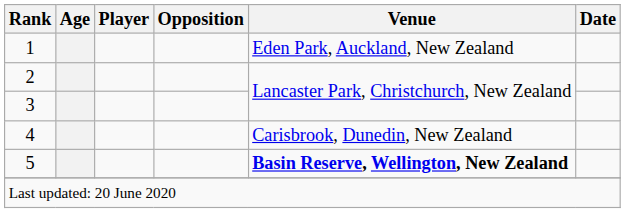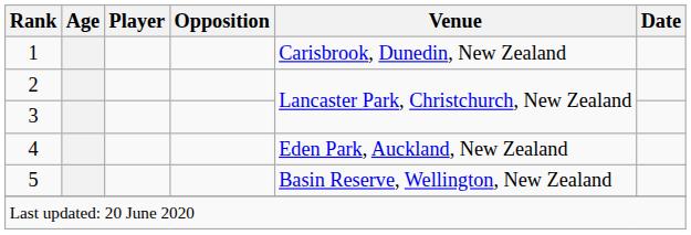 <table class="wikitable plainrowheaders sortable">
 <tr>
 <th scope=col>Rank</th>
 <th scope=col>Age</th>
 <th scope=col>Player</th>
 <th scope=col>Opposition</th>
 <th scope=col>Venue</th>
 <th scope=col>Date</th>
 </tr>
 <tr>
 <td align=center>1</td>
 <th scope=row style=text-align:center;></th>
 <td></td>
 <td></td>
-<td><a href='#'>Eden Park</a>, <a href='#'>Auckland</a>, New Zealand</td>
+<td><a href='#'>Carisbrook</a>, <a href='#'>Dunedin</a>, New Zealand</td>
 <td></td>
 </tr>
 <tr>
 <td align=center>2</td>
 <th scope=row style=text-align:center;></th>
 <td></td>
 <td></td>
 <td rowspan=2><a href='#'>Lancaster Park</a>, <a href='#'>Christchurch</a>, New Zealand</td>
 <td></td>
 </tr>
 <tr>
 <td align=center>3</td>
 <th scope=row style=text-align:center;></th>
 <td></td>
 <td></td>
 <td></td>
 </tr>
 <tr>
 <td align=center>4</td>
 <th scope=row style=text-align:center;></th>
 <td></td>
 <td></td>
-<td><a href='#'>Carisbrook</a>, <a href='#'>Dunedin</a>, New Zealand</td>
+<td><a href='#'>Eden Park</a>, <a href='#'>Auckland</a>, New Zealand</td>
 <td></td>
 </tr>
 <tr>
 <td align=center>5</td>
 <th scope=row style=text-align:center;></th>
 <td></td>
 <td></td>
-<td><strong><a href='#'>Basin Reserve</a>, <a href='#'>Wellington</a>, New Zealand</strong></td>
+<td><a href='#'>Basin Reserve</a>, <a href='#'>Wellington</a>, New Zealand</td>
 <td></td>
 </tr>
 <tr>
 </tr>
 <tr class=sortbottom>
 <td colspan=7><small>Last updated: 20 June 2020</small></td>
 </tr>
 </table>
